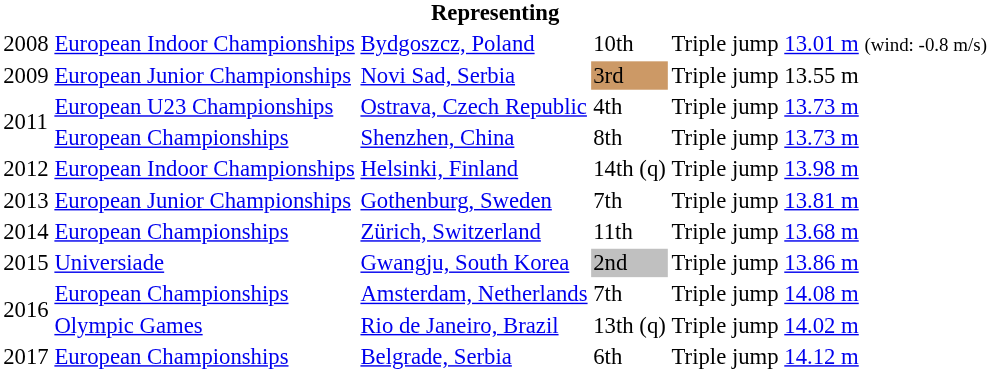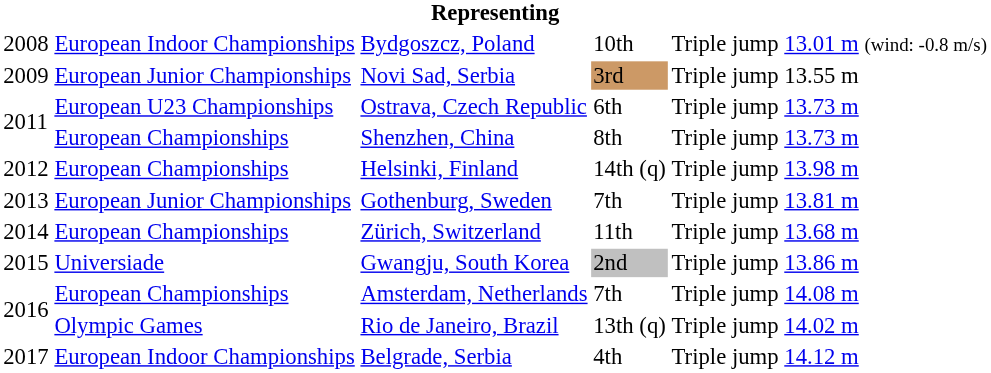 <table>
 <tr>
 <th colspan="6">Representing </th>
 </tr>
 <tr>
 <td>2008</td>
 <td><a href='#'>European Indoor Championships</a></td>
 <td><a href='#'>Bydgoszcz, Poland</a></td>
 <td>10th</td>
 <td>Triple jump</td>
 <td><a href='#'>13.01 m</a>  <small>(wind: -0.8 m/s)</small></td>
 </tr>
 <tr>
 <td>2009</td>
 <td><a href='#'>European Junior Championships</a></td>
 <td><a href='#'>Novi Sad, Serbia</a></td>
 <td bgcolor=cc9966>3rd</td>
 <td>Triple jump</td>
 <td>13.55 m</td>
 </tr>
 <tr>
 <td rowspan=2>2011</td>
 <td><a href='#'>European U23 Championships</a></td>
 <td><a href='#'>Ostrava, Czech Republic</a></td>
-<td>4th</td>
+<td>6th</td>
 <td>Triple jump</td>
 <td><a href='#'>13.73 m</a></td>
 </tr>
 <tr>
 <td><a href='#'>European Championships</a></td>
 <td><a href='#'>Shenzhen, China</a></td>
 <td>8th</td>
 <td>Triple jump</td>
 <td><a href='#'>13.73 m</a></td>
 </tr>
 <tr>
 <td>2012</td>
-<td><a href='#'>European Indoor Championships</a></td>
+<td><a href='#'>European Championships</a></td>
 <td><a href='#'>Helsinki, Finland</a></td>
 <td>14th (q)</td>
 <td>Triple jump</td>
 <td><a href='#'>13.98 m</a></td>
 </tr>
 <tr>
 <td>2013</td>
 <td><a href='#'>European Junior Championships</a></td>
 <td><a href='#'>Gothenburg, Sweden</a></td>
 <td>7th</td>
 <td>Triple jump</td>
 <td><a href='#'>13.81 m</a></td>
 </tr>
 <tr>
 <td>2014</td>
 <td><a href='#'>European Championships</a></td>
 <td><a href='#'>Zürich, Switzerland</a></td>
 <td>11th</td>
 <td>Triple jump</td>
 <td><a href='#'>13.68 m</a></td>
 </tr>
 <tr>
 <td>2015</td>
 <td><a href='#'>Universiade</a></td>
 <td><a href='#'>Gwangju, South Korea</a></td>
 <td bgcolor=silver>2nd</td>
 <td>Triple jump</td>
 <td><a href='#'>13.86 m</a></td>
 </tr>
 <tr>
 <td rowspan=2>2016</td>
 <td><a href='#'>European Championships</a></td>
 <td><a href='#'>Amsterdam, Netherlands</a></td>
 <td>7th</td>
 <td>Triple jump</td>
 <td><a href='#'>14.08 m</a></td>
 </tr>
 <tr>
 <td><a href='#'>Olympic Games</a></td>
 <td><a href='#'>Rio de Janeiro, Brazil</a></td>
 <td>13th (q)</td>
 <td>Triple jump</td>
 <td><a href='#'>14.02 m</a></td>
 </tr>
 <tr>
 <td>2017</td>
-<td><a href='#'>European Championships</a></td>
+<td><a href='#'>European Indoor Championships</a></td>
 <td><a href='#'>Belgrade, Serbia</a></td>
-<td>6th</td>
+<td>4th</td>
 <td>Triple jump</td>
 <td><a href='#'>14.12 m</a></td>
 </tr>
 </table>
